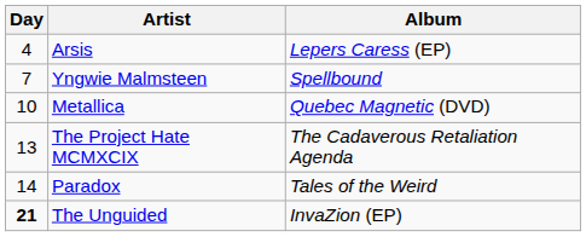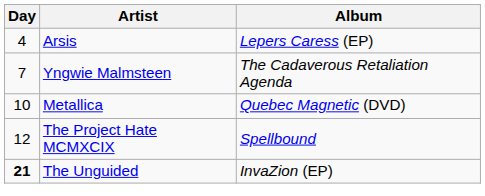 <table class="wikitable">
 <tr>
 <th style="width:20px;">Day</th>
 <th style="width:200px;">Artist</th>
 <th style="width:250px;">Album</th>
 </tr>
 <tr>
 <td style="text-align:center;">4</td>
 <td><a href='#'>Arsis</a></td>
 <td><em><a href='#'>Lepers Caress</a></em> (EP)</td>
 </tr>
 <tr>
 <td style="text-align:center;">7</td>
 <td><a href='#'>Yngwie Malmsteen</a></td>
-<td><em><a href='#'>Spellbound</a></em></td>
+<td><em>The Cadaverous Retaliation Agenda</em></td>
 </tr>
 <tr>
 <td style="text-align:center;">10</td>
 <td><a href='#'>Metallica</a></td>
 <td><em><a href='#'>Quebec Magnetic</a></em> (DVD)</td>
 </tr>
 <tr>
-<td style="text-align:center;">13</td>
+<td style="text-align:center;">12</td>
 <td><a href='#'>The Project Hate MCMXCIX</a></td>
-<td><em>The Cadaverous Retaliation Agenda</em></td>
-</tr>
-<tr>
-<td style="text-align:center;">14</td>
-<td><a href='#'>Paradox</a></td>
-<td><em>Tales of the Weird</em></td>
+<td><em><a href='#'>Spellbound</a></em></td>
 </tr>
 <tr>
 <td style="text-align:center;"><strong>21</strong></td>
 <td><a href='#'>The Unguided</a></td>
 <td><em>InvaZion</em> (EP)</td>
 </tr>
 </table>
